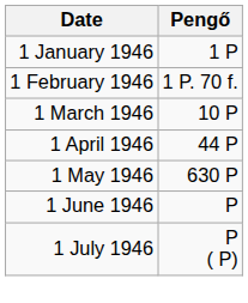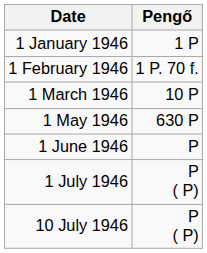 <table class="wikitable">
 <tr>
 <th>Date</th>
 <th>Pengő</th>
 </tr>
 <tr>
 <td align="right">1 January 1946</td>
 <td align="right">1 P</td>
 </tr>
 <tr>
 <td align="right">1 February 1946</td>
 <td align="right">1 P. 70 f.</td>
 </tr>
 <tr>
 <td align="right">1 March 1946</td>
 <td align="right">10 P</td>
 </tr>
 <tr>
-<td align="right">1 April 1946</td>
-<td align="right">44 P</td>
-</tr>
-<tr>
 <td align="right">1 May 1946</td>
 <td align="right">630 P</td>
 </tr>
 <tr>
 <td align="right">1 June 1946</td>
 <td align="right"> P</td>
 </tr>
 <tr>
 <td align="right">1 July 1946</td>
 <td align="right"> P<br>( P)</td>
 </tr>
+<tr>
+<td align="right">10 July 1946</td>
+<td align="right"> P<br>( P)</td>
+</tr>
 </table>
